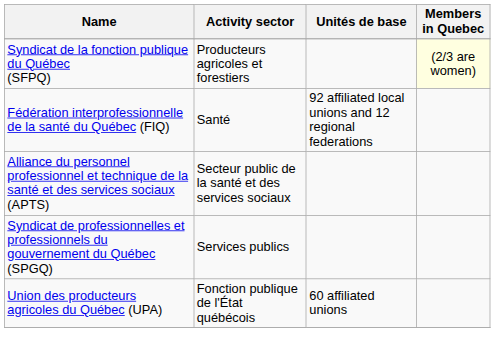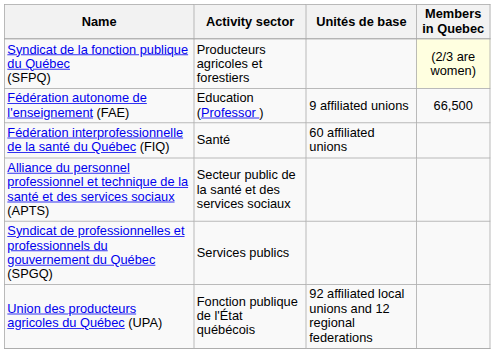 <table class="wikitable sortable">
 <tr style="background:#ececec;">
 <th>Name</th>
 <th>Activity sector</th>
 <th>Unités de base</th>
 <th>Members in Quebec</th>
 </tr>
 <tr>
 </tr>
 <tr>
 <td><a href='#'>Syndicat de la fonction publique du Québec</a><br>(SFPQ)</td>
 <td>Producteurs agricoles et forestiers</td>
 <td></td>
 <td align="center" style="background: lightyellow;"> (2/3 are women)</td>
 </tr>
 <tr>
+<td><a href='#'>Fédération autonome de l'enseignement</a> (FAE)</td>
+<td>Education (<a href='#'>Professor </a>)</td>
+<td>9 affiliated unions</td>
+<td align="center">66,500</td>
+</tr>
+<tr>
 <td><a href='#'>Fédération interprofessionnelle de la santé du Québec</a> (FIQ)</td>
 <td>Santé</td>
-<td>92 affiliated local unions and 12 regional federations</td>
+<td>60 affiliated unions</td>
 <td align="center"></td>
 </tr>
 <tr>
 <td><a href='#'>Alliance du personnel professionnel et technique de la santé et des services sociaux</a> (APTS)</td>
 <td>Secteur public de la santé et des services sociaux</td>
 <td></td>
 <td align="center"></td>
 </tr>
 <tr>
 <td><a href='#'>Syndicat de professionnelles et professionnels du gouvernement du Québec</a> (SPGQ)</td>
 <td>Services publics</td>
 <td></td>
 <td align="center"></td>
 </tr>
 <tr>
 <td><a href='#'>Union des producteurs agricoles du Québec</a> (UPA)</td>
 <td>Fonction publique de l'État québécois</td>
-<td>60 affiliated unions</td>
+<td>92 affiliated local unions and 12 regional federations</td>
 <td align="center"></td>
 </tr>
 <tr>
 </tr>
 </table>
